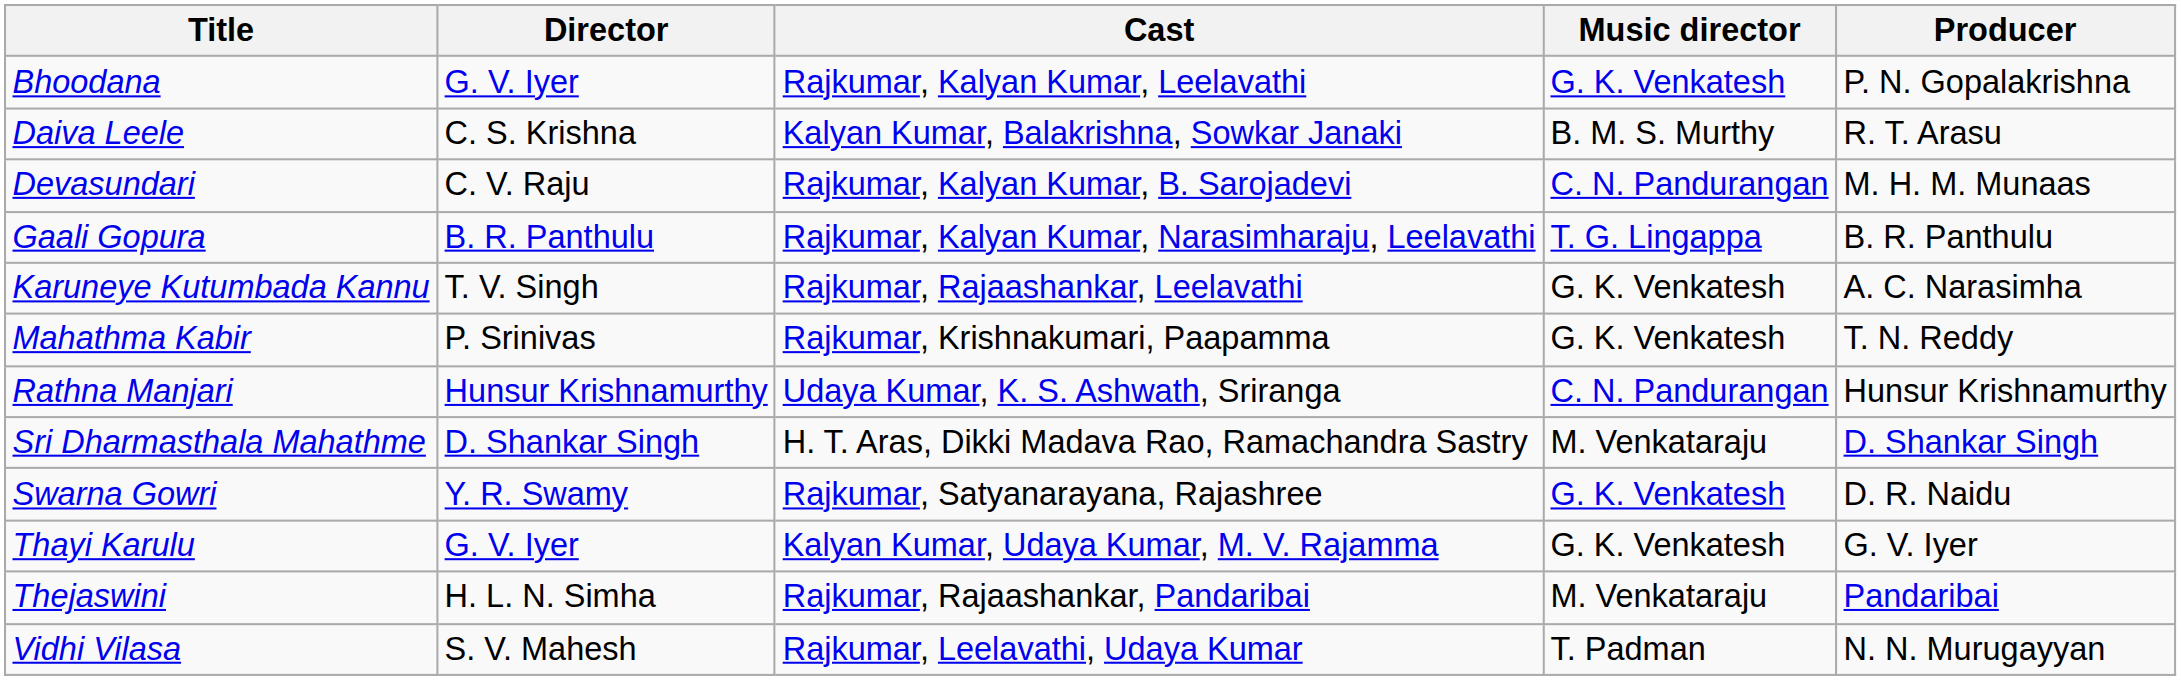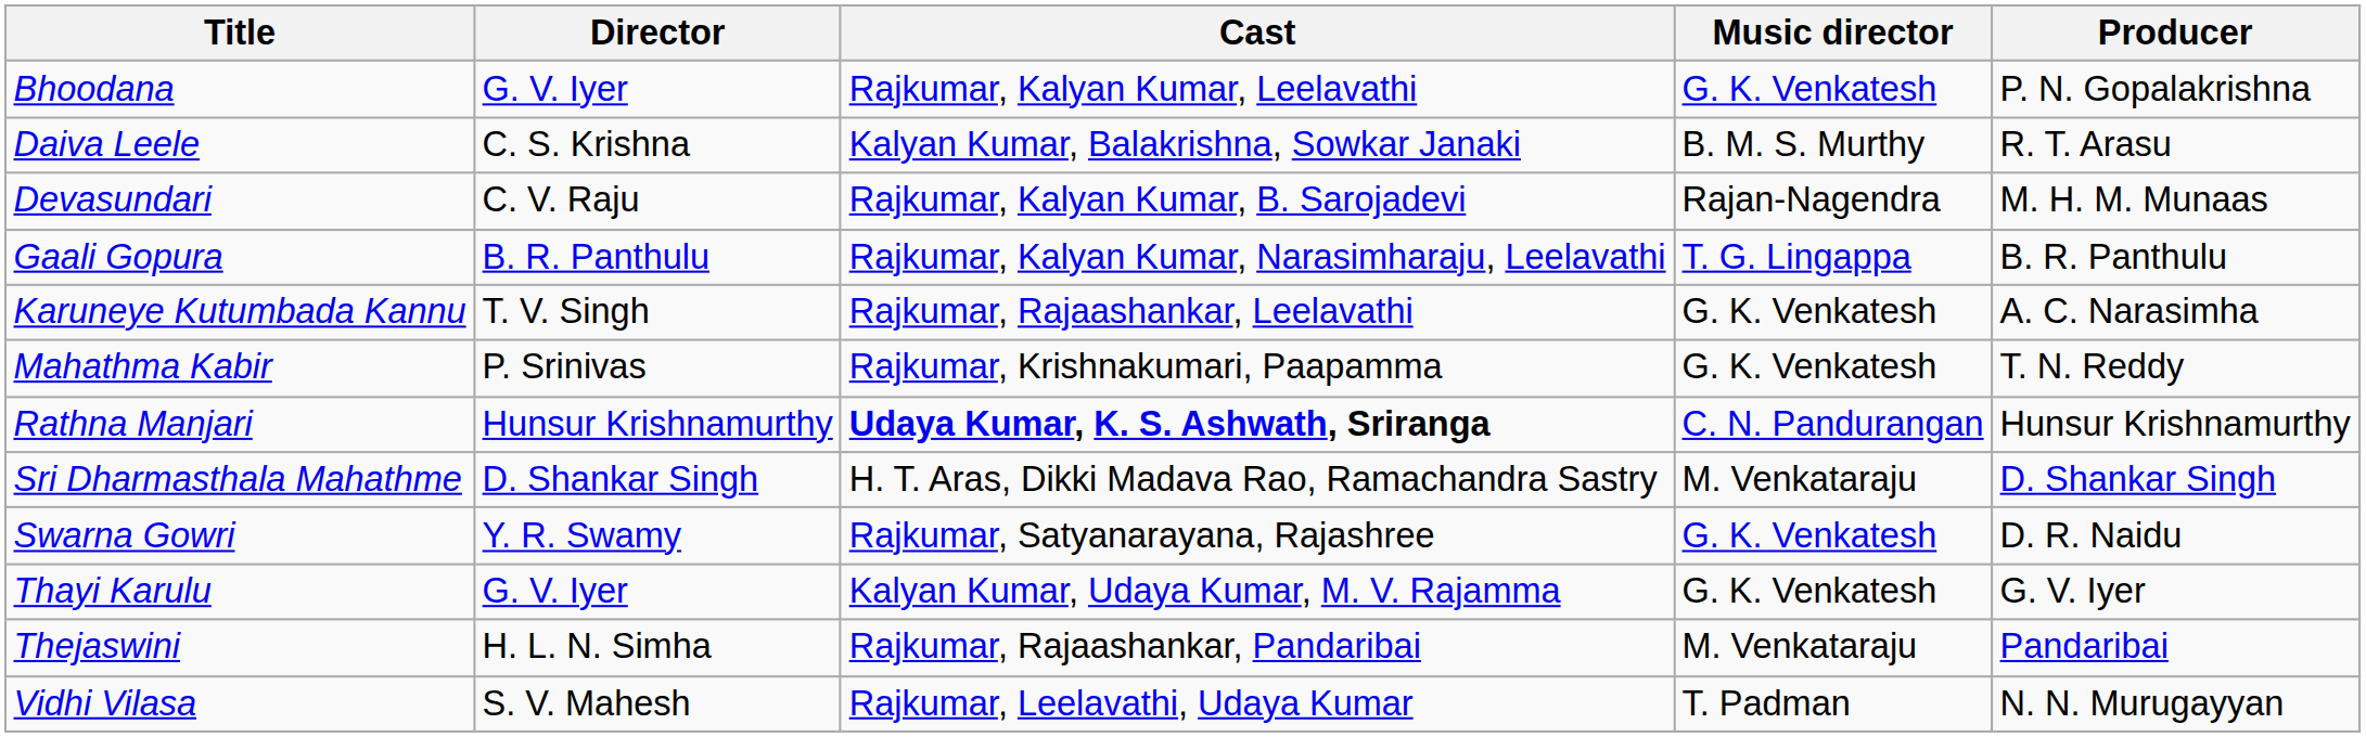 <table class="wikitable sortable">
 <tr>
 <th>Title</th>
 <th>Director</th>
 <th>Cast</th>
 <th>Music director</th>
 <th>Producer</th>
 </tr>
 <tr>
 <td><em><a href='#'>Bhoodana</a></em></td>
 <td><a href='#'>G. V. Iyer</a></td>
 <td><a href='#'>Rajkumar</a>, <a href='#'>Kalyan Kumar</a>, <a href='#'>Leelavathi</a></td>
 <td><a href='#'>G. K. Venkatesh</a></td>
 <td>P. N. Gopalakrishna</td>
 </tr>
 <tr>
 <td><em><a href='#'>Daiva Leele</a></em></td>
 <td>C. S. Krishna</td>
 <td><a href='#'>Kalyan Kumar</a>, <a href='#'>Balakrishna</a>, <a href='#'>Sowkar Janaki</a></td>
 <td>B. M. S. Murthy</td>
 <td>R. T. Arasu</td>
 </tr>
 <tr>
 <td><em><a href='#'>Devasundari</a></em></td>
 <td>C. V. Raju</td>
 <td><a href='#'>Rajkumar</a>, <a href='#'>Kalyan Kumar</a>,  <a href='#'>B. Sarojadevi</a></td>
-<td><a href='#'>C. N. Pandurangan</a></td>
+<td>Rajan-Nagendra</td>
 <td>M. H. M. Munaas</td>
 </tr>
 <tr>
 <td><em><a href='#'>Gaali Gopura</a></em></td>
 <td><a href='#'>B. R. Panthulu</a></td>
 <td><a href='#'>Rajkumar</a>, <a href='#'>Kalyan Kumar</a>, <a href='#'>Narasimharaju</a>, <a href='#'>Leelavathi</a></td>
 <td><a href='#'>T. G. Lingappa</a></td>
 <td>B. R. Panthulu</td>
 </tr>
 <tr>
 <td><em><a href='#'>Karuneye Kutumbada Kannu</a></em></td>
 <td>T. V. Singh</td>
 <td><a href='#'>Rajkumar</a>, <a href='#'>Rajaashankar</a>, <a href='#'>Leelavathi</a></td>
 <td>G. K. Venkatesh</td>
 <td>A. C. Narasimha</td>
 </tr>
 <tr>
 <td><em><a href='#'>Mahathma Kabir</a></em></td>
 <td>P. Srinivas</td>
 <td><a href='#'>Rajkumar</a>, Krishnakumari, Paapamma</td>
 <td>G. K. Venkatesh</td>
 <td>T. N. Reddy</td>
 </tr>
 <tr>
 <td><em><a href='#'>Rathna Manjari</a></em></td>
 <td><a href='#'>Hunsur Krishnamurthy</a></td>
-<td><a href='#'>Udaya Kumar</a>, <a href='#'>K. S. Ashwath</a>, Sriranga</td>
+<td><strong><a href='#'>Udaya Kumar</a>, <a href='#'>K. S. Ashwath</a>, Sriranga</strong></td>
 <td><a href='#'>C. N. Pandurangan</a></td>
 <td>Hunsur Krishnamurthy</td>
 </tr>
 <tr>
 <td><em><a href='#'>Sri Dharmasthala Mahathme</a></em></td>
 <td><a href='#'>D. Shankar Singh</a></td>
 <td>H. T. Aras, Dikki Madava Rao, Ramachandra Sastry</td>
 <td>M. Venkataraju</td>
 <td><a href='#'>D. Shankar Singh</a></td>
 </tr>
 <tr>
 <td><em><a href='#'>Swarna Gowri</a></em></td>
 <td><a href='#'>Y. R. Swamy</a></td>
 <td><a href='#'>Rajkumar</a>, Satyanarayana, Rajashree</td>
 <td><a href='#'>G. K. Venkatesh</a></td>
 <td>D. R. Naidu</td>
 </tr>
 <tr>
 <td><em><a href='#'>Thayi Karulu</a></em></td>
 <td><a href='#'>G. V. Iyer</a></td>
 <td><a href='#'>Kalyan Kumar</a>, <a href='#'>Udaya Kumar</a>, <a href='#'>M. V. Rajamma</a></td>
 <td>G. K. Venkatesh</td>
 <td>G. V. Iyer</td>
 </tr>
 <tr>
 <td><em><a href='#'>Thejaswini</a></em></td>
 <td>H. L. N. Simha</td>
 <td><a href='#'>Rajkumar</a>, Rajaashankar, <a href='#'>Pandaribai</a></td>
 <td>M. Venkataraju</td>
 <td><a href='#'>Pandaribai</a></td>
 </tr>
 <tr>
 <td><em><a href='#'>Vidhi Vilasa</a></em></td>
 <td>S. V. Mahesh</td>
 <td><a href='#'>Rajkumar</a>, <a href='#'>Leelavathi</a>, <a href='#'>Udaya Kumar</a></td>
 <td>T. Padman</td>
 <td>N. N. Murugayyan</td>
 </tr>
 </table>
